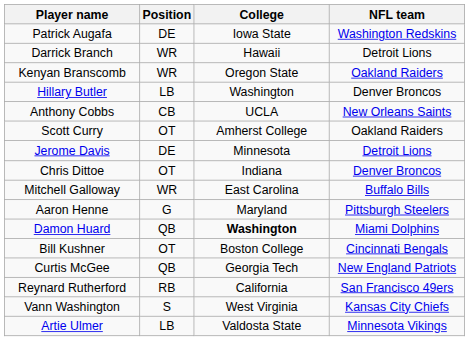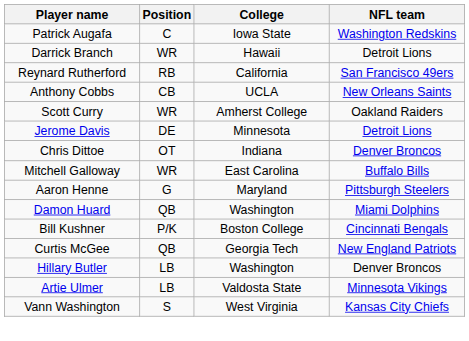 <table class="wikitable" style="font-size:95%; text-align:center">
 <tr>
 <th width="160">Player name</th>
 <th width="60">Position</th>
 <th width="160">College</th>
 <th width="160">NFL team</th>
 </tr>
 <tr>
 <td>Patrick Augafa</td>
-<td>DE</td>
+<td>C</td>
 <td>Iowa State</td>
 <td><a href='#'>Washington Redskins</a></td>
 </tr>
 <tr>
 <td>Darrick Branch</td>
 <td>WR</td>
 <td>Hawaii</td>
 <td>Detroit Lions</td>
 </tr>
 <tr>
-<td>Kenyan Branscomb</td>
-<td>WR</td>
-<td>Oregon State</td>
-<td><a href='#'>Oakland Raiders</a></td>
-</tr>
-<tr>
-<td><a href='#'>Hillary Butler</a></td>
-<td>LB</td>
-<td>Washington</td>
-<td>Denver Broncos</td>
+<td>Reynard Rutherford</td>
+<td>RB</td>
+<td>California</td>
+<td><a href='#'>San Francisco 49ers</a></td>
 </tr>
 <tr>
 <td>Anthony Cobbs</td>
 <td>CB</td>
 <td>UCLA</td>
 <td><a href='#'>New Orleans Saints</a></td>
 </tr>
 <tr>
 <td>Scott Curry</td>
-<td>OT</td>
+<td>WR</td>
 <td>Amherst College</td>
 <td>Oakland Raiders</td>
 </tr>
 <tr>
 <td><a href='#'>Jerome Davis</a></td>
 <td>DE</td>
 <td>Minnesota</td>
 <td><a href='#'>Detroit Lions</a></td>
 </tr>
 <tr>
 <td>Chris Dittoe</td>
 <td>OT</td>
 <td>Indiana</td>
 <td><a href='#'>Denver Broncos</a></td>
 </tr>
 <tr>
 <td>Mitchell Galloway</td>
 <td>WR</td>
 <td>East Carolina</td>
 <td><a href='#'>Buffalo Bills</a></td>
 </tr>
 <tr>
 <td>Aaron Henne</td>
 <td>G</td>
 <td>Maryland</td>
 <td><a href='#'>Pittsburgh Steelers</a></td>
 </tr>
 <tr>
 <td><a href='#'>Damon Huard</a></td>
 <td>QB</td>
-<td><strong>Washington</strong></td>
+<td>Washington</td>
 <td><a href='#'>Miami Dolphins</a></td>
 </tr>
 <tr>
 <td>Bill Kushner</td>
-<td>OT</td>
+<td>P/K</td>
 <td>Boston College</td>
 <td><a href='#'>Cincinnati Bengals</a></td>
 </tr>
 <tr>
 <td>Curtis McGee</td>
 <td>QB</td>
 <td>Georgia Tech</td>
 <td><a href='#'>New England Patriots</a></td>
 </tr>
 <tr>
-<td>Reynard Rutherford</td>
-<td>RB</td>
-<td>California</td>
-<td><a href='#'>San Francisco 49ers</a></td>
+<td><a href='#'>Hillary Butler</a></td>
+<td>LB</td>
+<td>Washington</td>
+<td>Denver Broncos</td>
+</tr>
+<tr>
+<td><a href='#'>Artie Ulmer</a></td>
+<td>LB</td>
+<td>Valdosta State</td>
+<td><a href='#'>Minnesota Vikings</a></td>
 </tr>
 <tr>
 <td>Vann Washington</td>
 <td>S</td>
 <td>West Virginia</td>
 <td><a href='#'>Kansas City Chiefs</a></td>
 </tr>
-<tr>
-<td><a href='#'>Artie Ulmer</a></td>
-<td>LB</td>
-<td>Valdosta State</td>
-<td><a href='#'>Minnesota Vikings</a></td>
-</tr>
 </table>
